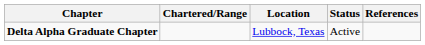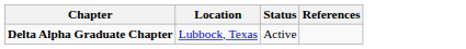 <table class="wikitable sortable">
 <tr>
 <th>Chapter</th>
-<th>Chartered/Range</th>
 <th>Location</th>
 <th>Status</th>
 <th>References</th>
 </tr>
 <tr>
 <td><strong>Delta Alpha Graduate Chapter</strong></td>
-<td></td>
 <td><a href='#'>Lubbock, Texas</a></td>
 <td>Active</td>
 <td></td>
 </tr>
 </table>
